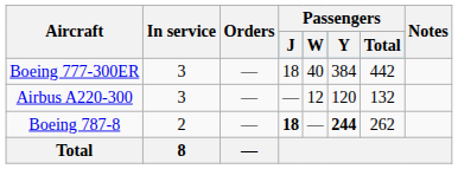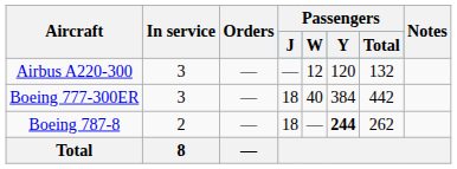 <table class="wikitable" style="margin:1em auto; text-align:center;">
 <tr>
 <th rowspan="2">Aircraft</th>
 <th rowspan="2">In service</th>
 <th rowspan="2">Orders</th>
 <th colspan="4">Passengers</th>
 <th rowspan="2">Notes</th>
 </tr>
 <tr style="background:#09c;">
 <th><abbr>J</abbr></th>
 <th><abbr>W</abbr></th>
 <th><abbr>Y</abbr></th>
 <th>Total</th>
 </tr>
 <tr>
+<td><a href='#'>Airbus A220-300</a></td>
+<td>3</td>
+<td>—</td>
+<td>—</td>
+<td>12</td>
+<td>120</td>
+<td>132</td>
+<td></td>
+</tr>
+<tr>
 <td><a href='#'>Boeing 777-300ER</a></td>
 <td>3</td>
 <td>—</td>
 <td>18</td>
 <td>40</td>
 <td>384</td>
 <td>442</td>
 <td></td>
 </tr>
 <tr>
-<td><a href='#'>Airbus A220-300</a></td>
-<td>3</td>
-<td>—</td>
-<td>—</td>
-<td>12</td>
-<td>120</td>
-<td>132</td>
-<td></td>
-</tr>
-<tr>
 <td><a href='#'>Boeing 787-8</a></td>
 <td>2</td>
 <td>—</td>
-<td><strong>18</strong></td>
+<td>18</td>
 <td>—</td>
 <td><strong>244</strong></td>
 <td>262</td>
 <td></td>
 </tr>
 <tr>
 <th>Total</th>
 <th>8</th>
 <th>—</th>
 <th colspan="5"></th>
 </tr>
 </table>
